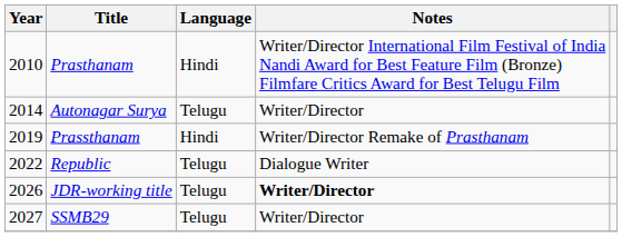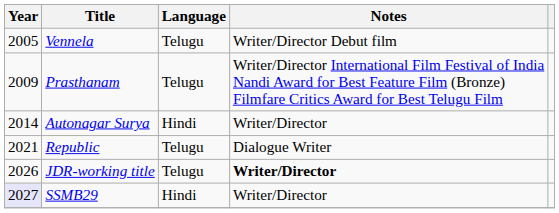 <table class="wikitable sortable">
 <tr>
 <th>Year</th>
 <th>Title</th>
 <th>Language</th>
 <th scope="col" class="unsortable">Notes</th>
 <th class="unsortable"></th>
 </tr>
 <tr>
-<td>2010</td>
+<td>2005</td>
+<td><em><a href='#'>Vennela</a></em></td>
+<td>Telugu</td>
+<td>Writer/Director Debut film</td>
+<td></td>
+</tr>
+<tr>
+<td>2009</td>
 <td><em><a href='#'>Prasthanam</a> </em></td>
-<td>Hindi</td>
+<td>Telugu</td>
 <td>Writer/Director <a href='#'>International Film Festival of India</a><br><a href='#'>Nandi Award for Best Feature Film</a> (Bronze)<br><a href='#'>Filmfare Critics Award for Best Telugu Film</a></td>
 <td></td>
 </tr>
 <tr>
 <td>2014</td>
 <td><em><a href='#'>Autonagar Surya</a></em></td>
-<td>Telugu</td>
+<td>Hindi</td>
 <td>Writer/Director</td>
 <td></td>
 </tr>
 <tr>
-<td>2019</td>
-<td><em><a href='#'>Prassthanam</a></em></td>
-<td>Hindi</td>
-<td>Writer/Director Remake of <em><a href='#'>Prasthanam</a></em></td>
-<td></td>
-</tr>
-<tr>
-<td>2022</td>
+<td>2021</td>
 <td><em><a href='#'>Republic</a></em></td>
 <td>Telugu</td>
 <td>Dialogue Writer</td>
 <td></td>
 </tr>
 <tr>
 <td>2026</td>
 <td><em><a href='#'>JDR-working title</a></em></td>
 <td>Telugu</td>
 <td><strong>Writer/Director</strong></td>
 <td></td>
 </tr>
 <tr>
-<td>2027</td>
+<td style="background: lavender;">2027</td>
 <td><em><a href='#'>SSMB29</a></em></td>
-<td>Telugu</td>
+<td>Hindi</td>
 <td>Writer/Director</td>
 <td></td>
 </tr>
 <tr>
 </tr>
 </table>
